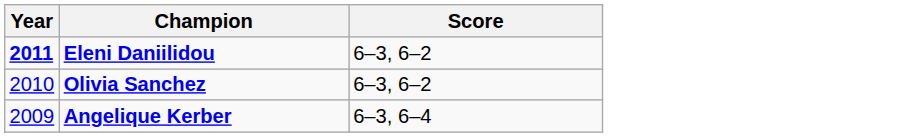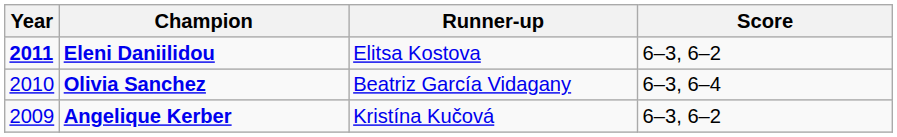 <table class="wikitable" style="font-size:90%">
 <tr>
 <th>Year</th>
 <th width="200">Champion</th>
+<th width="200">Runner-up</th>
 <th width="175">Score</th>
 </tr>
 <tr>
 <td><strong><a href='#'>2011</a></strong></td>
 <td> <strong><a href='#'>Eleni Daniilidou</a></strong></td>
+<td> <a href='#'>Elitsa Kostova</a></td>
 <td>6–3, 6–2</td>
 </tr>
 <tr>
 <td><a href='#'>2010</a></td>
 <td> <strong><a href='#'>Olivia Sanchez</a></strong></td>
-<td>6–3, 6–2</td>
+<td> <a href='#'>Beatriz García Vidagany</a></td>
+<td>6–3, 6–4</td>
 </tr>
 <tr>
 <td><a href='#'>2009</a></td>
 <td> <strong><a href='#'>Angelique Kerber</a></strong></td>
-<td>6–3, 6–4</td>
+<td> <a href='#'>Kristína Kučová</a></td>
+<td>6–3, 6–2</td>
 </tr>
 </table>
